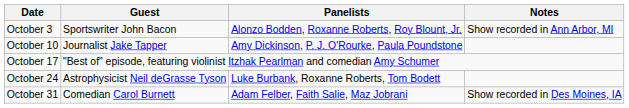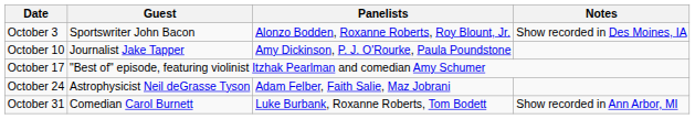 <table class="wikitable">
 <tr>
 <th>Date</th>
 <th>Guest</th>
 <th>Panelists</th>
 <th>Notes</th>
 </tr>
 <tr>
 <td>October 3</td>
 <td>Sportswriter John Bacon</td>
 <td><a href='#'>Alonzo Bodden</a>, <a href='#'>Roxanne Roberts</a>, <a href='#'>Roy Blount, Jr.</a></td>
-<td>Show recorded in <a href='#'>Ann Arbor, MI</a></td>
+<td>Show recorded in <a href='#'>Des Moines, IA</a></td>
 </tr>
 <tr>
 <td>October 10</td>
 <td>Journalist <a href='#'>Jake Tapper</a></td>
 <td><a href='#'>Amy Dickinson</a>, <a href='#'>P. J. O'Rourke</a>, <a href='#'>Paula Poundstone</a></td>
 <td></td>
 </tr>
 <tr>
 <td>October 17</td>
 <td colspan="3">"Best of" episode, featuring violinist <a href='#'>Itzhak Pearlman</a> and comedian <a href='#'>Amy Schumer</a></td>
 </tr>
 <tr>
 <td>October 24</td>
 <td>Astrophysicist <a href='#'>Neil deGrasse Tyson</a></td>
-<td><a href='#'>Luke Burbank</a>, Roxanne Roberts, <a href='#'>Tom Bodett</a></td>
+<td><a href='#'>Adam Felber</a>, <a href='#'>Faith Salie</a>, <a href='#'>Maz Jobrani</a></td>
 <td></td>
 </tr>
 <tr>
 <td>October 31</td>
 <td>Comedian <a href='#'>Carol Burnett</a></td>
-<td><a href='#'>Adam Felber</a>, <a href='#'>Faith Salie</a>, <a href='#'>Maz Jobrani</a></td>
-<td>Show recorded in <a href='#'>Des Moines, IA</a></td>
+<td><a href='#'>Luke Burbank</a>, Roxanne Roberts, <a href='#'>Tom Bodett</a></td>
+<td>Show recorded in <a href='#'>Ann Arbor, MI</a></td>
 </tr>
 </table>
